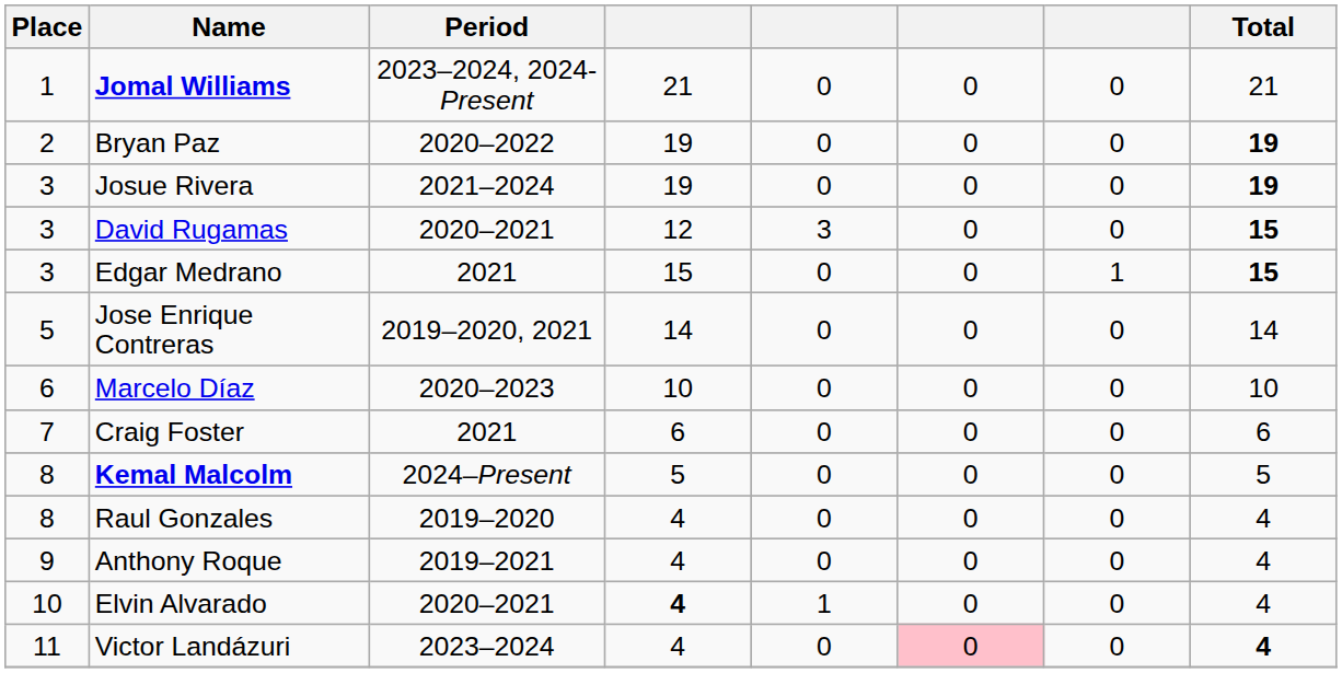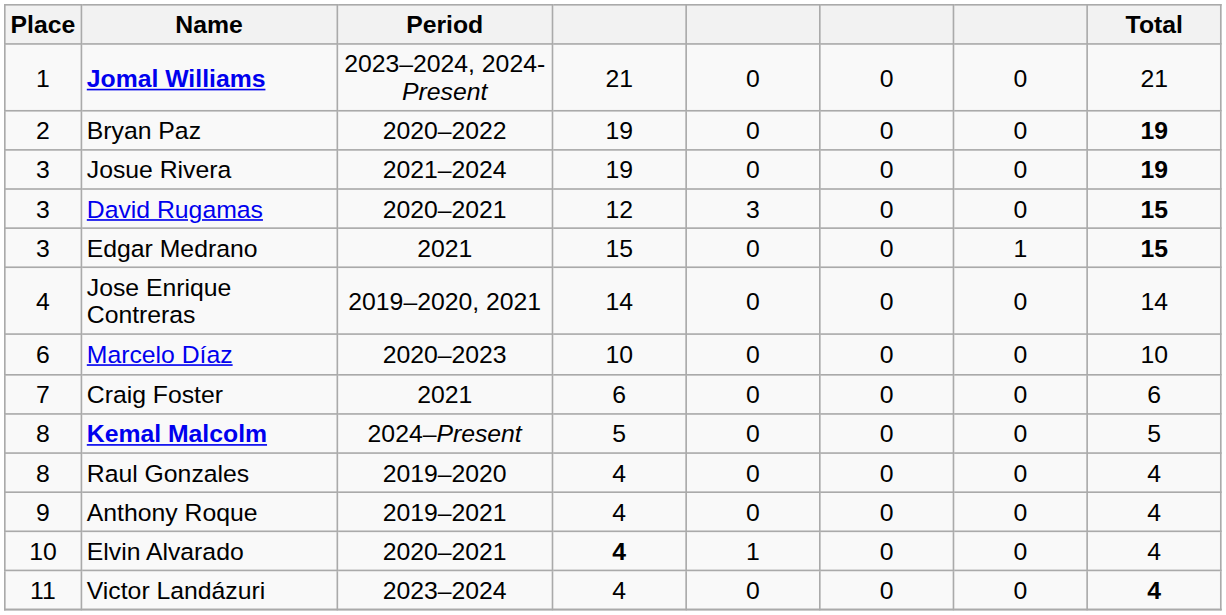 <table class="wikitable sortable" style="font-size: 95%; text-align: center;">
 <tr>
 <th width=30>Place</th>
 <th width=150>Name</th>
 <th width=125>Period</th>
 <th width=75></th>
 <th width=75></th>
 <th width=75></th>
 <th width=75></th>
 <th width=75><strong>Total</strong></th>
 </tr>
 <tr>
 <td>1</td>
 <td align="left"> <strong><a href='#'>Jomal Williams</a></strong></td>
 <td>2023–2024, 2024-<em>Present</em></td>
 <td>21</td>
 <td>0</td>
 <td>0</td>
 <td>0</td>
 <td>21</td>
 </tr>
 <tr>
 <td>2</td>
 <td align="left"> Bryan Paz</td>
 <td>2020–2022</td>
 <td>19</td>
 <td>0</td>
 <td>0</td>
 <td>0</td>
 <td><strong>19</strong></td>
 </tr>
 <tr>
 <td>3</td>
 <td align="left"> Josue Rivera</td>
 <td>2021–2024</td>
 <td>19</td>
 <td>0</td>
 <td>0</td>
 <td>0</td>
 <td><strong>19</strong></td>
 </tr>
 <tr>
 <td>3</td>
 <td align="left"> <a href='#'>David Rugamas</a></td>
 <td>2020–2021</td>
 <td>12</td>
 <td>3</td>
 <td>0</td>
 <td>0</td>
 <td><strong>15</strong></td>
 </tr>
 <tr>
 <td>3</td>
 <td align="left"> Edgar Medrano</td>
 <td>2021</td>
 <td>15</td>
 <td>0</td>
 <td>0</td>
 <td>1</td>
 <td><strong>15</strong></td>
 </tr>
 <tr>
-<td>5</td>
+<td>4</td>
 <td align="left"> Jose Enrique Contreras</td>
 <td>2019–2020, 2021</td>
 <td>14</td>
 <td>0</td>
 <td>0</td>
 <td>0</td>
 <td>14</td>
 </tr>
 <tr>
 <td>6</td>
 <td align="left"> <a href='#'>Marcelo Díaz</a></td>
 <td>2020–2023</td>
 <td>10</td>
 <td>0</td>
 <td>0</td>
 <td>0</td>
 <td>10</td>
 </tr>
 <tr>
 <td>7</td>
 <td align="left"> Craig Foster</td>
 <td>2021</td>
 <td>6</td>
 <td>0</td>
 <td>0</td>
 <td>0</td>
 <td>6</td>
 </tr>
 <tr>
 <td>8</td>
 <td align="left"> <strong><a href='#'>Kemal Malcolm</a></strong></td>
 <td>2024–<em>Present</em></td>
 <td>5</td>
 <td>0</td>
 <td>0</td>
 <td>0</td>
 <td>5</td>
 </tr>
 <tr>
 <td>8</td>
 <td align="left"> Raul Gonzales</td>
 <td>2019–2020</td>
 <td>4</td>
 <td>0</td>
 <td>0</td>
 <td>0</td>
 <td>4</td>
 </tr>
 <tr>
 <td>9</td>
 <td align="left"> Anthony Roque</td>
 <td>2019–2021</td>
 <td>4</td>
 <td>0</td>
 <td>0</td>
 <td>0</td>
 <td>4</td>
 </tr>
 <tr>
 <td>10</td>
 <td align="left"> Elvin Alvarado</td>
 <td>2020–2021</td>
 <td><strong>4</strong></td>
 <td>1</td>
 <td>0</td>
 <td>0</td>
 <td>4</td>
 </tr>
 <tr>
 <td>11</td>
 <td align="left"> Victor Landázuri</td>
 <td>2023–2024</td>
 <td>4</td>
 <td>0</td>
-<td style="background: pink;">0</td>
+<td>0</td>
 <td>0</td>
 <td><strong>4</strong></td>
 </tr>
 <tr>
 </tr>
 </table>
